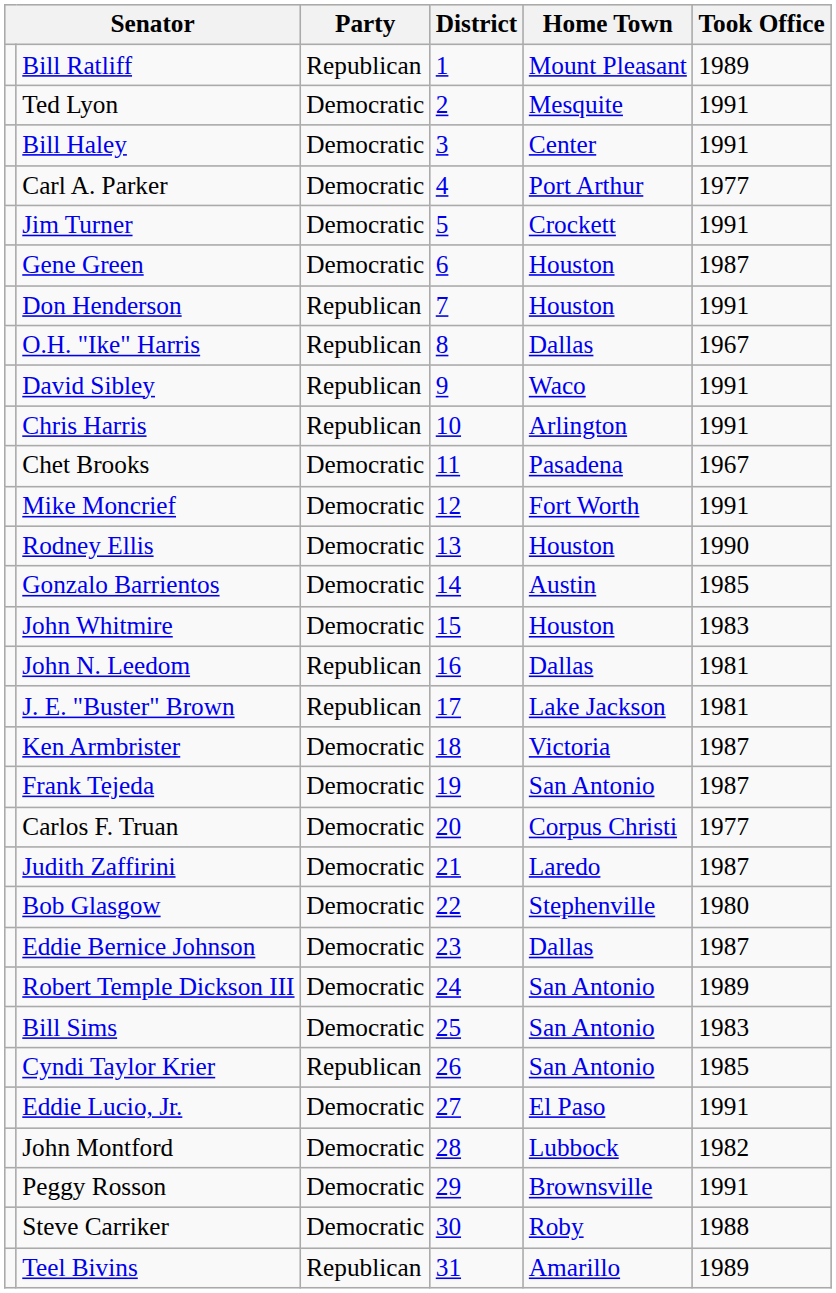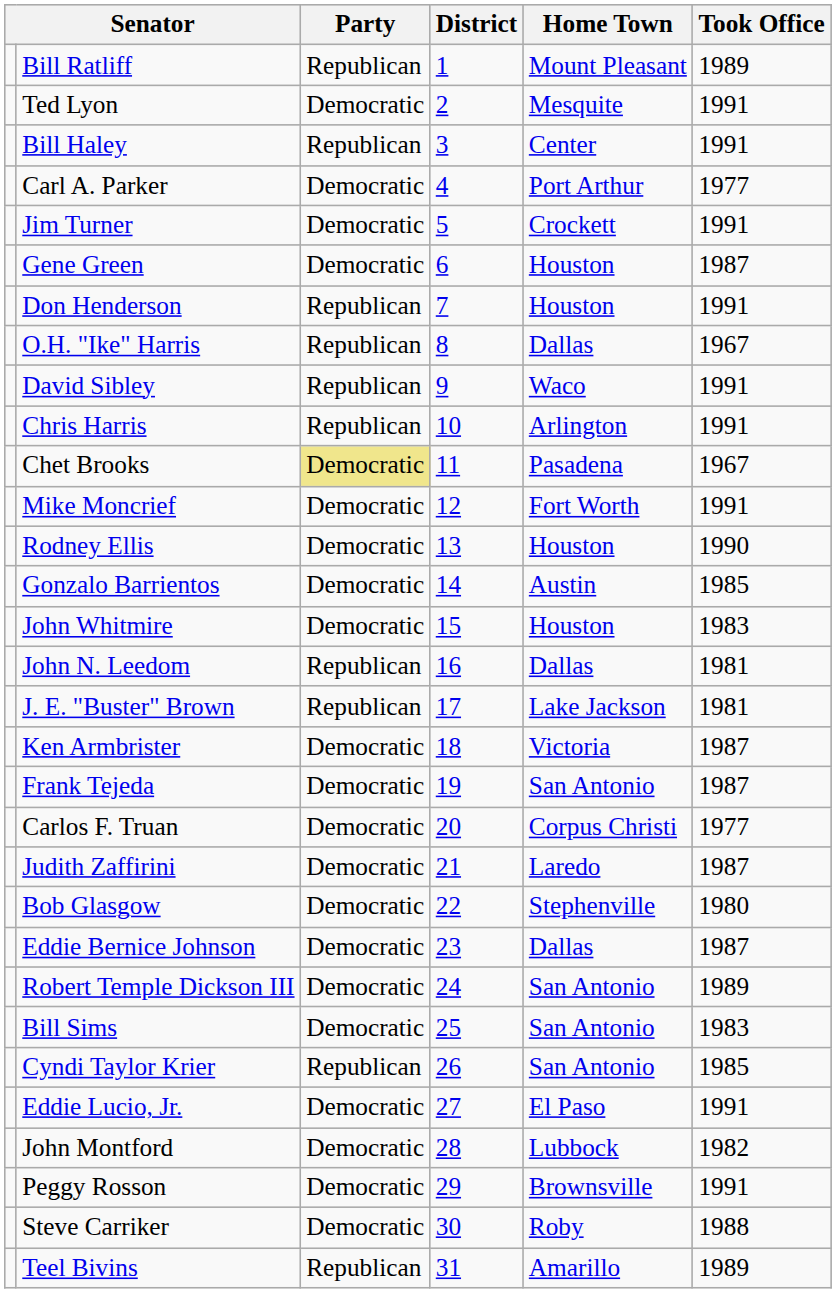 <table class=wikitable>
 <tr>
 <th colspan=2>Senator</th>
 <th>Party</th>
 <th>District</th>
 <th>Home Town</th>
 <th>Took Office</th>
 </tr>
 <tr>
 <td></td>
 <td><a href='#'>Bill Ratliff</a></td>
 <td>Republican</td>
 <td><a href='#'>1</a></td>
 <td><a href='#'>Mount Pleasant</a></td>
 <td>1989</td>
 </tr>
 <tr>
 <td></td>
 <td>Ted Lyon</td>
 <td>Democratic</td>
 <td><a href='#'>2</a></td>
 <td><a href='#'>Mesquite</a></td>
 <td>1991</td>
 </tr>
 <tr>
 <td></td>
 <td><a href='#'>Bill Haley</a></td>
-<td>Democratic</td>
+<td>Republican</td>
 <td><a href='#'>3</a></td>
 <td><a href='#'>Center</a></td>
 <td>1991</td>
 </tr>
 <tr>
 <td></td>
 <td>Carl A. Parker</td>
 <td>Democratic</td>
 <td><a href='#'>4</a></td>
 <td><a href='#'>Port Arthur</a></td>
 <td>1977</td>
 </tr>
 <tr>
 <td></td>
 <td><a href='#'>Jim Turner</a></td>
 <td>Democratic</td>
 <td><a href='#'>5</a></td>
 <td><a href='#'>Crockett</a></td>
 <td>1991</td>
 </tr>
 <tr>
 <td></td>
 <td><a href='#'>Gene Green</a></td>
 <td>Democratic</td>
 <td><a href='#'>6</a></td>
 <td><a href='#'>Houston</a></td>
 <td>1987</td>
 </tr>
 <tr>
 <td></td>
 <td><a href='#'>Don Henderson</a></td>
 <td>Republican</td>
 <td><a href='#'>7</a></td>
 <td><a href='#'>Houston</a></td>
 <td>1991</td>
 </tr>
 <tr>
 <td></td>
 <td><a href='#'>O.H. "Ike" Harris</a></td>
 <td>Republican</td>
 <td><a href='#'>8</a></td>
 <td><a href='#'>Dallas</a></td>
 <td>1967</td>
 </tr>
 <tr>
 <td></td>
 <td><a href='#'>David Sibley</a></td>
 <td>Republican</td>
 <td><a href='#'>9</a></td>
 <td><a href='#'>Waco</a></td>
 <td>1991</td>
 </tr>
 <tr>
 <td></td>
 <td><a href='#'>Chris Harris</a></td>
 <td>Republican</td>
 <td><a href='#'>10</a></td>
 <td><a href='#'>Arlington</a></td>
 <td>1991</td>
 </tr>
 <tr>
 <td></td>
 <td>Chet Brooks</td>
-<td>Democratic</td>
+<td style="background: khaki;">Democratic</td>
 <td><a href='#'>11</a></td>
 <td><a href='#'>Pasadena</a></td>
 <td>1967</td>
 </tr>
 <tr>
 <td></td>
 <td><a href='#'>Mike Moncrief</a></td>
 <td>Democratic</td>
 <td><a href='#'>12</a></td>
 <td><a href='#'>Fort Worth</a></td>
 <td>1991</td>
 </tr>
 <tr>
 <td></td>
 <td><a href='#'>Rodney Ellis</a></td>
 <td>Democratic</td>
 <td><a href='#'>13</a></td>
 <td><a href='#'>Houston</a></td>
 <td>1990</td>
 </tr>
 <tr>
 <td></td>
 <td><a href='#'>Gonzalo Barrientos</a></td>
 <td>Democratic</td>
 <td><a href='#'>14</a></td>
 <td><a href='#'>Austin</a></td>
 <td>1985</td>
 </tr>
 <tr>
 <td></td>
 <td><a href='#'>John Whitmire</a></td>
 <td>Democratic</td>
 <td><a href='#'>15</a></td>
 <td><a href='#'>Houston</a></td>
 <td>1983</td>
 </tr>
 <tr>
 <td></td>
 <td><a href='#'>John N. Leedom</a></td>
 <td>Republican</td>
 <td><a href='#'>16</a></td>
 <td><a href='#'>Dallas</a></td>
 <td>1981</td>
 </tr>
 <tr>
 <td></td>
 <td><a href='#'>J. E. "Buster" Brown</a></td>
 <td>Republican</td>
 <td><a href='#'>17</a></td>
 <td><a href='#'>Lake Jackson</a></td>
 <td>1981</td>
 </tr>
 <tr>
 <td></td>
 <td><a href='#'>Ken Armbrister</a></td>
 <td>Democratic</td>
 <td><a href='#'>18</a></td>
 <td><a href='#'>Victoria</a></td>
 <td>1987</td>
 </tr>
 <tr>
 <td></td>
 <td><a href='#'>Frank Tejeda</a></td>
 <td>Democratic</td>
 <td><a href='#'>19</a></td>
 <td><a href='#'>San Antonio</a></td>
 <td>1987</td>
 </tr>
 <tr>
 <td></td>
 <td>Carlos F. Truan</td>
 <td>Democratic</td>
 <td><a href='#'>20</a></td>
 <td><a href='#'>Corpus Christi</a></td>
 <td>1977</td>
 </tr>
 <tr>
 <td></td>
 <td><a href='#'>Judith Zaffirini</a></td>
 <td>Democratic</td>
 <td><a href='#'>21</a></td>
 <td><a href='#'>Laredo</a></td>
 <td>1987</td>
 </tr>
 <tr>
 <td></td>
 <td><a href='#'>Bob Glasgow</a></td>
 <td>Democratic</td>
 <td><a href='#'>22</a></td>
 <td><a href='#'>Stephenville</a></td>
 <td>1980</td>
 </tr>
 <tr>
 <td></td>
 <td><a href='#'>Eddie Bernice Johnson</a></td>
 <td>Democratic</td>
 <td><a href='#'>23</a></td>
 <td><a href='#'>Dallas</a></td>
 <td>1987</td>
 </tr>
 <tr>
 <td></td>
 <td><a href='#'>Robert Temple Dickson III</a></td>
 <td>Democratic</td>
 <td><a href='#'>24</a></td>
 <td><a href='#'>San Antonio</a></td>
 <td>1989</td>
 </tr>
 <tr>
 <td></td>
 <td><a href='#'>Bill Sims</a></td>
 <td>Democratic</td>
 <td><a href='#'>25</a></td>
 <td><a href='#'>San Antonio</a></td>
 <td>1983</td>
 </tr>
 <tr>
 <td></td>
 <td><a href='#'>Cyndi Taylor Krier</a></td>
 <td>Republican</td>
 <td><a href='#'>26</a></td>
 <td><a href='#'>San Antonio</a></td>
 <td>1985</td>
 </tr>
 <tr>
 <td></td>
 <td><a href='#'>Eddie Lucio, Jr.</a></td>
 <td>Democratic</td>
 <td><a href='#'>27</a></td>
 <td><a href='#'>El Paso</a></td>
 <td>1991</td>
 </tr>
 <tr>
 <td></td>
 <td>John Montford</td>
 <td>Democratic</td>
 <td><a href='#'>28</a></td>
 <td><a href='#'>Lubbock</a></td>
 <td>1982</td>
 </tr>
 <tr>
 <td></td>
 <td>Peggy Rosson</td>
 <td>Democratic</td>
 <td><a href='#'>29</a></td>
 <td><a href='#'>Brownsville</a></td>
 <td>1991</td>
 </tr>
 <tr>
 <td></td>
 <td>Steve Carriker</td>
 <td>Democratic</td>
 <td><a href='#'>30</a></td>
 <td><a href='#'>Roby</a></td>
 <td>1988</td>
 </tr>
 <tr>
 <td></td>
 <td><a href='#'>Teel Bivins</a></td>
 <td>Republican</td>
 <td><a href='#'>31</a></td>
 <td><a href='#'>Amarillo</a></td>
 <td>1989</td>
 </tr>
 </table>
